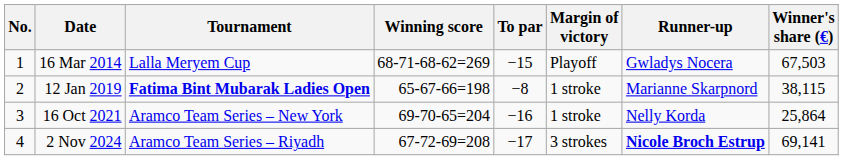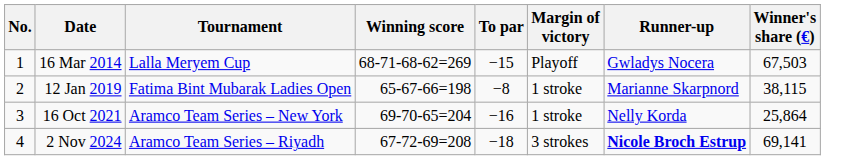 <table class="wikitable" style="font-size:95%;">
 <tr>
 <th>No.</th>
 <th>Date</th>
 <th>Tournament</th>
 <th>Winning score</th>
 <th>To par</th>
 <th>Margin of<br>victory</th>
 <th>Runner-up</th>
 <th>Winner's<br>share (<a href='#'>€</a>)</th>
 </tr>
 <tr>
 <td align=center>1</td>
 <td align=right>16 Mar <a href='#'>2014</a></td>
 <td><a href='#'>Lalla Meryem Cup</a></td>
 <td align=right>68-71-68-62=269</td>
 <td align=center>−15</td>
 <td>Playoff</td>
 <td> <a href='#'>Gwladys Nocera</a></td>
 <td align=center>67,503</td>
 </tr>
 <tr>
 <td align=center>2</td>
 <td align=right>12 Jan <a href='#'>2019</a></td>
-<td><strong><a href='#'>Fatima Bint Mubarak Ladies Open</a></strong></td>
+<td><a href='#'>Fatima Bint Mubarak Ladies Open</a></td>
 <td align=right>65-67-66=198</td>
 <td align=center>−8</td>
 <td>1 stroke</td>
 <td> <a href='#'>Marianne Skarpnord</a></td>
 <td align=center>38,115</td>
 </tr>
 <tr>
 <td align=center>3</td>
 <td align=right>16 Oct <a href='#'>2021</a></td>
 <td><a href='#'>Aramco Team Series – New York</a></td>
 <td align=right>69-70-65=204</td>
 <td align=center>−16</td>
 <td>1 stroke</td>
 <td> <a href='#'>Nelly Korda</a></td>
 <td align=center>25,864</td>
 </tr>
 <tr>
 <td align=center>4</td>
 <td align=right>2 Nov <a href='#'>2024</a></td>
 <td><a href='#'>Aramco Team Series – Riyadh</a></td>
 <td align=right>67-72-69=208</td>
-<td align=center>−17</td>
+<td align=center>−18</td>
 <td>3 strokes</td>
 <td><strong> <a href='#'>Nicole Broch Estrup</a></strong></td>
 <td align=center>69,141</td>
 </tr>
 </table>
